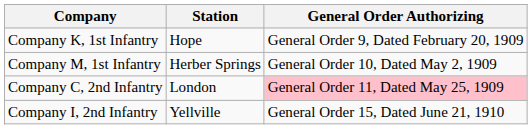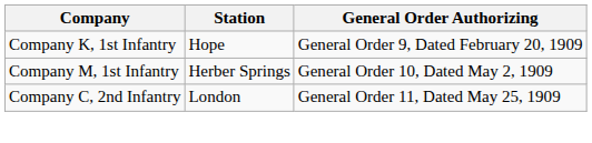 <table class="wikitable">
 <tr>
 <th>Company</th>
 <th>Station</th>
 <th>General Order Authorizing</th>
 </tr>
 <tr>
 <td>Company K, 1st Infantry</td>
 <td>Hope</td>
 <td>General Order 9, Dated February 20, 1909</td>
 </tr>
 <tr>
 <td>Company M, 1st Infantry</td>
 <td>Herber Springs</td>
 <td>General Order 10, Dated May 2, 1909</td>
 </tr>
 <tr>
 <td>Company C, 2nd Infantry</td>
 <td>London</td>
-<td style="background: pink;">General Order 11, Dated May 25, 1909</td>
-</tr>
-<tr>
-<td>Company I, 2nd Infantry</td>
-<td>Yellville</td>
-<td>General Order 15, Dated June 21, 1910</td>
+<td>General Order 11, Dated May 25, 1909</td>
 </tr>
 </table>
